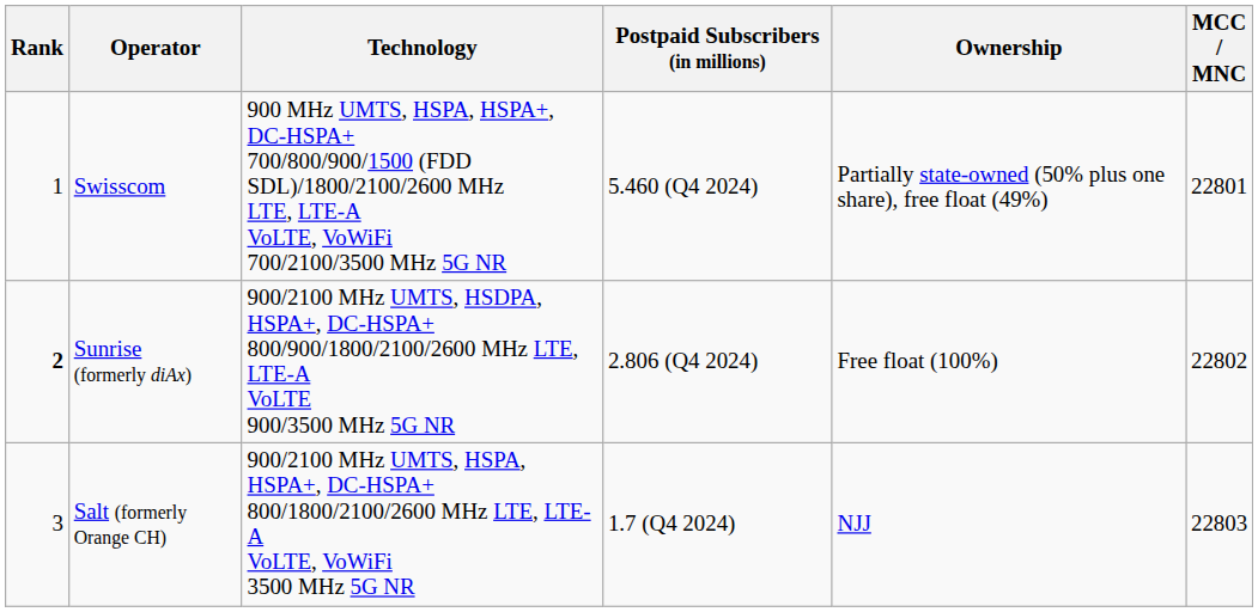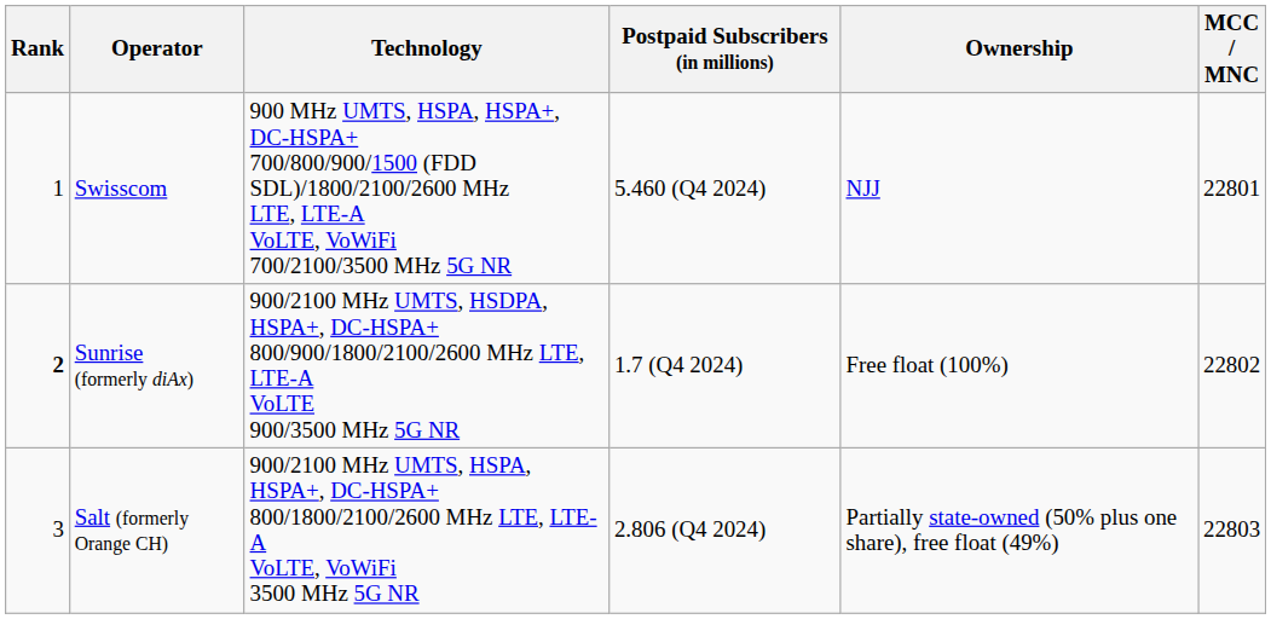 <table class="wikitable" style="width:100%;">
 <tr>
 <th style="width:3%;">Rank</th>
 <th style="width:15%;">Operator</th>
 <th style="width:30%;">Technology</th>
 <th style="width:20%;">Postpaid Subscribers<br><small>(in millions)</small></th>
 <th style="width:32%;">Ownership</th>
 <th>MCC / MNC</th>
 </tr>
 <tr>
 <td align=right>1</td>
 <td><a href='#'>Swisscom</a></td>
 <td>900 MHz <a href='#'>UMTS</a>, <a href='#'>HSPA</a>, <a href='#'>HSPA+</a>, <a href='#'>DC-HSPA+</a><br> 700/800/900/<a href='#'>1500</a> (FDD SDL)/1800/2100/2600 MHz<br><a href='#'>LTE</a>, <a href='#'>LTE-A</a><br><a href='#'>VoLTE</a>, <a href='#'>VoWiFi</a><br>700/2100/3500 MHz <a href='#'>5G NR</a></td>
 <td>5.460 (Q4 2024)</td>
-<td>Partially <a href='#'>state-owned</a> (50% plus one share), free float (49%)</td>
+<td><a href='#'>NJJ</a></td>
 <td>22801</td>
 </tr>
 <tr>
 <td align=right><strong>2</strong></td>
 <td><a href='#'>Sunrise</a> <br><small>(formerly <em>diAx</em>)</small></td>
 <td>900/2100 MHz <a href='#'>UMTS</a>, <a href='#'>HSDPA</a>, <a href='#'>HSPA+</a>, <a href='#'>DC-HSPA+</a><br>800/900/1800/2100/2600 MHz <a href='#'>LTE</a>, <a href='#'>LTE-A</a><br><a href='#'>VoLTE</a><br>900/3500 MHz <a href='#'>5G NR</a></td>
-<td>2.806 (Q4 2024)</td>
+<td>1.7 (Q4 2024)</td>
 <td>Free float (100%)</td>
 <td>22802</td>
 </tr>
 <tr>
 <td align=right>3</td>
 <td><a href='#'>Salt</a> <small> (formerly Orange CH)</small></td>
 <td>900/2100 MHz <a href='#'>UMTS</a>, <a href='#'>HSPA</a>, <a href='#'>HSPA+</a>, <a href='#'>DC-HSPA+</a><br>800/1800/2100/2600 MHz <a href='#'>LTE</a>, <a href='#'>LTE-A</a><br><a href='#'>VoLTE</a>, <a href='#'>VoWiFi</a><br>3500 MHz <a href='#'>5G NR</a></td>
-<td>1.7 (Q4 2024)</td>
-<td><a href='#'>NJJ</a></td>
+<td>2.806 (Q4 2024)</td>
+<td>Partially <a href='#'>state-owned</a> (50% plus one share), free float (49%)</td>
 <td>22803</td>
 </tr>
 </table>
